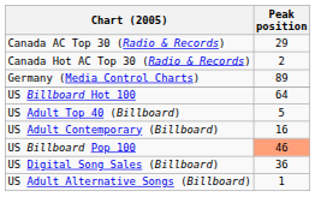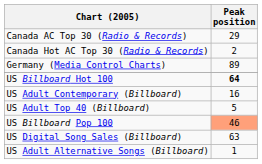 <table class="wikitable sortable">
 <tr>
 <th>Chart (2005)</th>
 <th>Peak<br>position</th>
 </tr>
 <tr>
 <td align="left">Canada AC Top 30 (<em><a href='#'>Radio & Records</a></em>)</td>
 <td align="center">29</td>
 </tr>
 <tr>
 <td align="left">Canada Hot AC Top 30 (<em><a href='#'>Radio & Records</a></em>)</td>
 <td align="center">2</td>
 </tr>
 <tr>
 <td>Germany (<a href='#'>Media Control Charts</a>)</td>
 <td align="center">89</td>
 </tr>
 <tr>
 </tr>
 <tr>
 </tr>
 <tr>
 </tr>
 <tr>
 <td>US <a href='#'><em>Billboard</em> Hot 100</a></td>
-<td align="center">64</td>
+<td align="center"><strong>64</strong></td>
+</tr>
+<tr>
+<td>US <a href='#'>Adult Contemporary</a> (<em>Billboard</em>)</td>
+<td align="center">16</td>
 </tr>
 <tr>
 <td>US <a href='#'>Adult Top 40</a> (<em>Billboard</em>)</td>
 <td align="center">5</td>
-</tr>
-<tr>
-<td>US <a href='#'>Adult Contemporary</a> (<em>Billboard</em>)</td>
-<td align="center">16</td>
 </tr>
 <tr>
 <td>US <em>Billboard</em> <a href='#'>Pop 100</a></td>
 <td align="center" style="background: lightsalmon;">46</td>
 </tr>
 <tr>
 <td>US <a href='#'>Digital Song Sales</a> (<em>Billboard</em>)</td>
-<td align="center">36</td>
+<td align="center">63</td>
 </tr>
 <tr>
 <td>US <a href='#'>Adult Alternative Songs</a> (<em>Billboard</em>)</td>
 <td align="center">1</td>
 </tr>
 </table>
